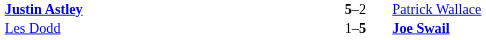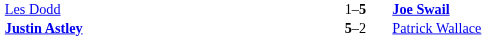 <table width="50%" cellspacing="1">
 <tr>
 <th width=45%></th>
 <th width=10%></th>
 <th width=45%></th>
 </tr>
 <tr>
+<td> <a href='#'>Les Dodd</a></td>
+<td align="center">1–<strong>5</strong></td>
+<td> <strong><a href='#'>Joe Swail</a></strong></td>
+</tr>
+<tr>
 <td> <strong><a href='#'>Justin Astley</a></strong></td>
 <td align="center"><strong>5</strong>–2</td>
 <td> <a href='#'>Patrick Wallace</a></td>
 </tr>
-<tr>
-<td> <a href='#'>Les Dodd</a></td>
-<td align="center">1–<strong>5</strong></td>
-<td> <strong><a href='#'>Joe Swail</a></strong></td>
-</tr>
 </table>
